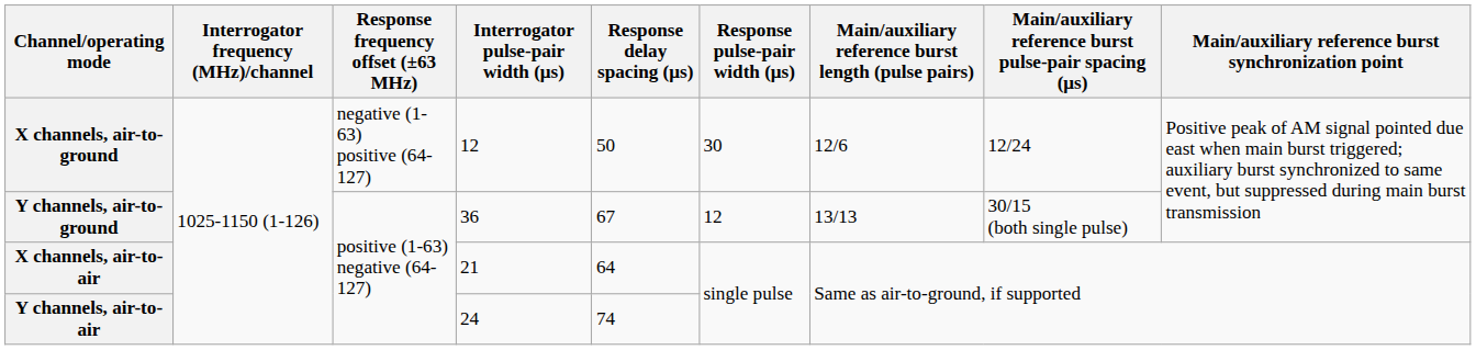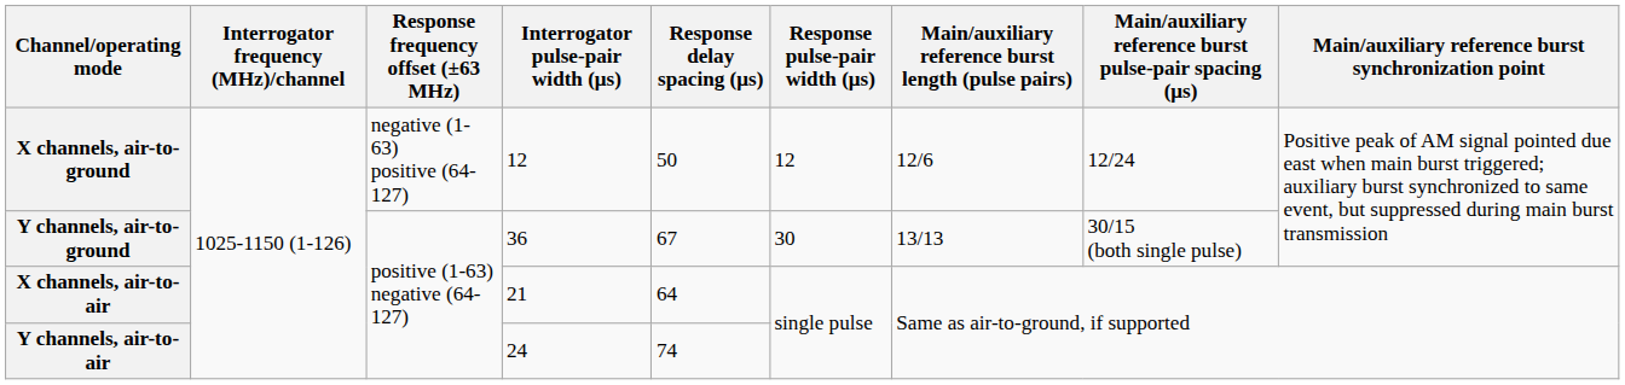 <table class="wikitable">
 <tr>
 <th>Channel/operating mode</th>
 <th>Interrogator frequency (MHz)/channel</th>
 <th>Response frequency offset (±63 MHz)</th>
 <th>Interrogator pulse-pair width (μs)</th>
 <th>Response delay spacing (μs)</th>
 <th>Response pulse-pair width (μs)</th>
 <th>Main/auxiliary reference burst length (pulse pairs)</th>
 <th>Main/auxiliary reference burst pulse-pair spacing (μs)</th>
 <th>Main/auxiliary reference burst synchronization point</th>
 </tr>
 <tr>
 <th>X channels, air-to-ground</th>
 <td rowspan=4>1025-1150 (1-126)</td>
 <td>negative (1-63)<br>positive (64-127)<br></td>
 <td>12</td>
 <td>50</td>
-<td>30</td>
+<td>12</td>
 <td>12/6</td>
 <td>12/24</td>
 <td rowspan=2>Positive peak of AM signal pointed due east when main burst triggered; auxiliary burst synchronized to same event, but suppressed during main burst transmission</td>
 </tr>
 <tr>
 <th>Y channels, air-to-ground</th>
 <td rowspan=3>positive (1-63)<br>negative (64-127)<br></td>
 <td>36</td>
 <td>67</td>
-<td>12</td>
+<td>30</td>
 <td>13/13</td>
 <td>30/15 <br>(both single pulse)<br></td>
 </tr>
 <tr>
 <th>X channels, air-to-air</th>
 <td>21</td>
 <td>64</td>
 <td rowspan=2>single pulse</td>
 <td rowspan=2 colspan=3>Same as air-to-ground, if supported</td>
 </tr>
 <tr>
 <th>Y channels, air-to-air</th>
 <td>24</td>
 <td>74</td>
 </tr>
 </table>
